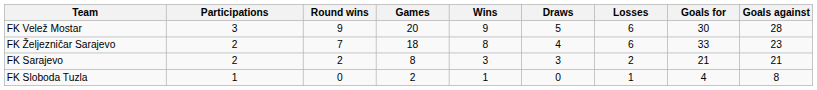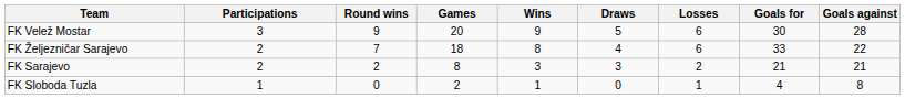 <table class="wikitable sortable" style="width:100%; text-align:center">
 <tr>
 <th style="width:20%">Team</th>
 <th style="width:17%">Participations</th>
 <th style="width:9%">Round wins</th>
 <th style="width:9%">Games</th>
 <th style="width:9%">Wins</th>
 <th style="width:9%">Draws</th>
 <th style="width:9%">Losses</th>
 <th style="width:9%">Goals for</th>
 <th style="width:9%">Goals against</th>
 </tr>
 <tr>
 <td style="text-align:left">FK Velež Mostar</td>
 <td>3</td>
 <td>9</td>
 <td>20</td>
 <td>9</td>
 <td>5</td>
 <td>6</td>
 <td>30</td>
 <td>28</td>
 </tr>
 <tr>
 <td style="text-align:left">FK Željezničar Sarajevo</td>
 <td>2</td>
 <td>7</td>
 <td>18</td>
 <td>8</td>
 <td>4</td>
 <td>6</td>
 <td>33</td>
-<td>23</td>
+<td>22</td>
 </tr>
 <tr>
 <td style="text-align:left">FK Sarajevo</td>
 <td>2</td>
 <td>2</td>
 <td>8</td>
 <td>3</td>
 <td>3</td>
 <td>2</td>
 <td>21</td>
 <td>21</td>
 </tr>
 <tr>
 <td style="text-align:left">FK Sloboda Tuzla</td>
 <td>1</td>
 <td>0</td>
 <td>2</td>
 <td>1</td>
 <td>0</td>
 <td>1</td>
 <td>4</td>
 <td>8</td>
 </tr>
 </table>
